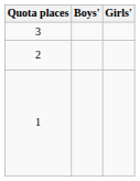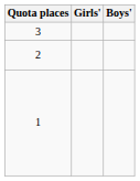 <table class="wikitable">
 <tr>
 <th>Quota places</th>
+<th>Girls'</th>
 <th>Boys'</th>
-<th>Girls'</th>
 </tr>
 <tr>
 <td align=center>3</td>
+<td></td>
 <td><br></td>
-<td></td>
 </tr>
 <tr>
 <td align=center>2</td>
+<td><br><br></td>
 <td><br></td>
-<td><br><br></td>
 </tr>
 <tr>
 <td align=center>1</td>
+<td><br><br><br><br><br></td>
 <td><br><br><br><br><br><br><br><br></td>
-<td><br><br><br><br><br></td>
 </tr>
 </table>
